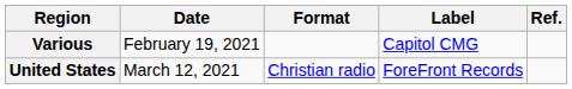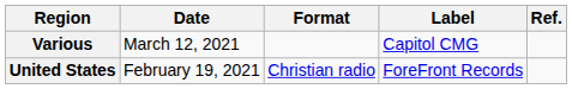 <table class="wikitable plainrowheaders">
 <tr>
 <th scope="col">Region</th>
 <th scope="col">Date</th>
 <th scope="col">Format</th>
 <th scope="col">Label</th>
 <th scope="col">Ref.</th>
 </tr>
 <tr>
 <th scope="row">Various</th>
-<td>February 19, 2021</td>
+<td>March 12, 2021</td>
 <td></td>
 <td><a href='#'>Capitol CMG</a></td>
 <td></td>
 </tr>
 <tr>
 <th scope="row">United States</th>
-<td>March 12, 2021</td>
+<td>February 19, 2021</td>
 <td><a href='#'>Christian radio</a></td>
 <td><a href='#'>ForeFront Records</a></td>
 <td></td>
 </tr>
 </table>
